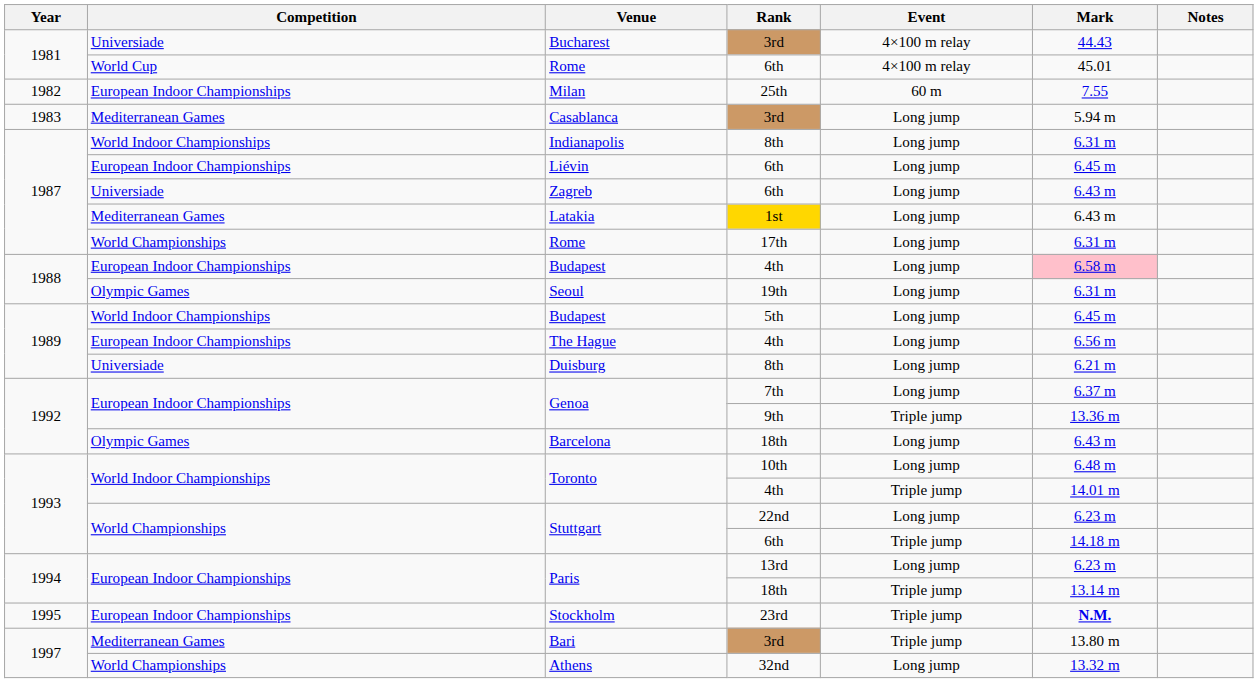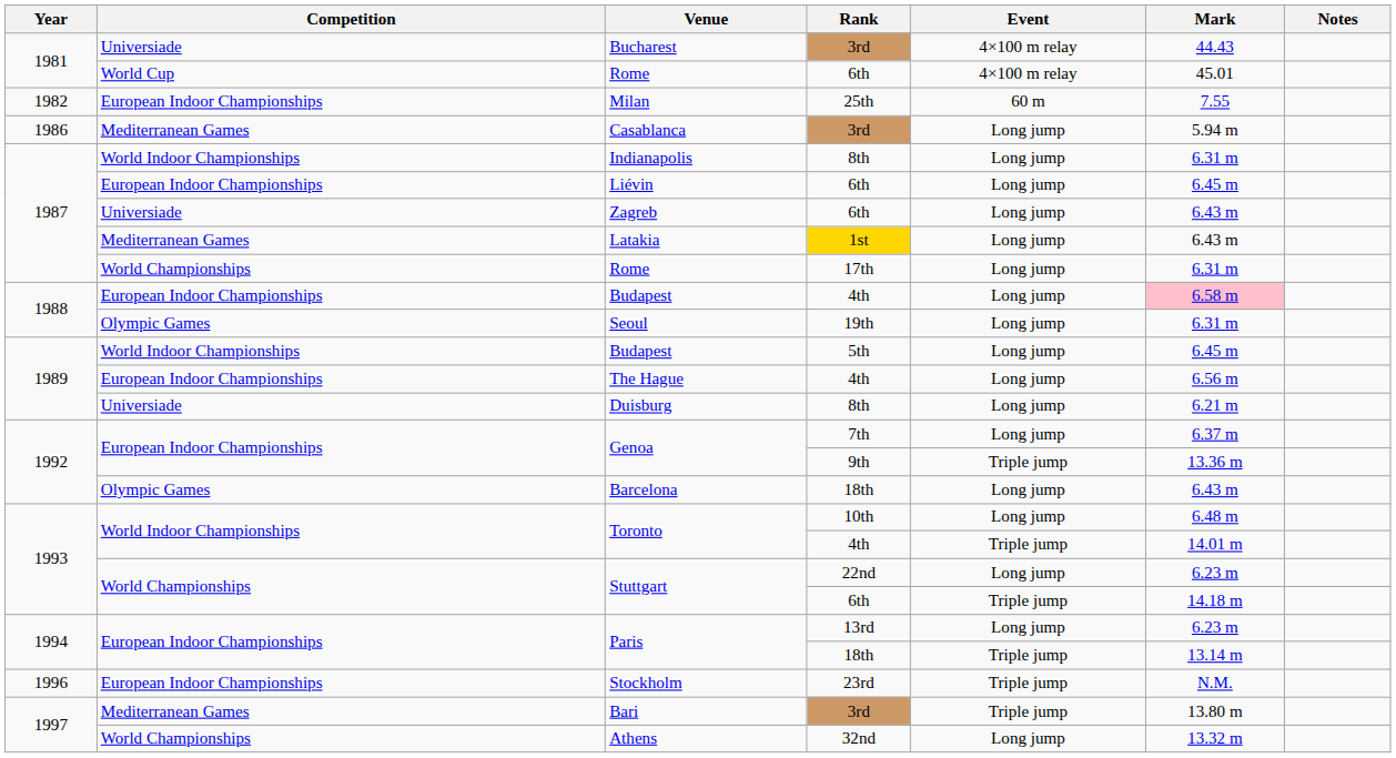 <table class="wikitable" width=60% style="font-size:90%; text-align:center;">
 <tr>
 <th>Year</th>
 <th>Competition</th>
 <th>Venue</th>
 <th>Rank</th>
 <th>Event</th>
 <th>Mark</th>
 <th>Notes</th>
 </tr>
 <tr>
 <td rowspan=2>1981</td>
 <td align=left><a href='#'>Universiade</a></td>
 <td align=left> <a href='#'>Bucharest</a></td>
 <td bgcolor=cc9966>3rd</td>
 <td>4×100 m relay</td>
 <td><a href='#'>44.43</a></td>
 <td></td>
 </tr>
 <tr>
 <td align=left><a href='#'>World Cup</a></td>
 <td align=left> <a href='#'>Rome</a></td>
 <td>6th</td>
 <td>4×100 m relay</td>
 <td>45.01</td>
 <td></td>
 </tr>
 <tr>
 <td>1982</td>
 <td align=left><a href='#'>European Indoor Championships</a></td>
 <td align=left> <a href='#'>Milan</a></td>
 <td>25th </td>
 <td>60 m</td>
 <td><a href='#'>7.55</a></td>
 <td></td>
 </tr>
 <tr>
-<td>1983</td>
+<td>1986</td>
 <td align=left><a href='#'>Mediterranean Games</a></td>
 <td align=left> <a href='#'>Casablanca</a></td>
 <td bgcolor=cc9966>3rd</td>
 <td>Long jump</td>
 <td>5.94 m</td>
 <td></td>
 </tr>
 <tr>
 <td rowspan=5>1987</td>
 <td align=left><a href='#'>World Indoor Championships</a></td>
 <td align=left> <a href='#'>Indianapolis</a></td>
 <td>8th</td>
 <td>Long jump</td>
 <td><a href='#'>6.31 m</a></td>
 <td></td>
 </tr>
 <tr>
 <td align=left><a href='#'>European Indoor Championships</a></td>
 <td align=left> <a href='#'>Liévin</a></td>
 <td>6th</td>
 <td>Long jump</td>
 <td><a href='#'>6.45 m</a></td>
 <td></td>
 </tr>
 <tr>
 <td align=left><a href='#'>Universiade</a></td>
 <td align=left> <a href='#'>Zagreb</a></td>
 <td>6th</td>
 <td>Long jump</td>
 <td><a href='#'>6.43 m</a></td>
 <td></td>
 </tr>
 <tr>
 <td align=left><a href='#'>Mediterranean Games</a></td>
 <td align=left> <a href='#'>Latakia</a></td>
 <td bgcolor=gold>1st</td>
 <td>Long jump</td>
 <td>6.43 m</td>
 <td></td>
 </tr>
 <tr>
 <td align=left><a href='#'>World Championships</a></td>
 <td align=left> <a href='#'>Rome</a></td>
 <td>17th </td>
 <td>Long  jump</td>
 <td><a href='#'>6.31 m</a></td>
 <td></td>
 </tr>
 <tr>
 <td rowspan=2>1988</td>
 <td align=left><a href='#'>European Indoor Championships</a></td>
 <td align=left> <a href='#'>Budapest</a></td>
 <td>4th</td>
 <td>Long jump</td>
 <td style="background: pink;"><a href='#'>6.58 m</a></td>
 <td></td>
 </tr>
 <tr>
 <td align=left><a href='#'>Olympic Games</a></td>
 <td align=left> <a href='#'>Seoul</a></td>
 <td>19th </td>
 <td>Long jump</td>
 <td><a href='#'>6.31 m</a></td>
 <td></td>
 </tr>
 <tr>
 <td rowspan=3>1989</td>
 <td align=left><a href='#'>World Indoor Championships</a></td>
 <td align=left> <a href='#'>Budapest</a></td>
 <td>5th</td>
 <td>Long jump</td>
 <td><a href='#'>6.45 m</a></td>
 <td></td>
 </tr>
 <tr>
 <td align=left><a href='#'>European Indoor Championships</a></td>
 <td align=left> <a href='#'>The Hague</a></td>
 <td>4th</td>
 <td>Long jump</td>
 <td><a href='#'>6.56 m</a></td>
 <td></td>
 </tr>
 <tr>
 <td align=left><a href='#'>Universiade</a></td>
 <td align=left> <a href='#'>Duisburg</a></td>
 <td>8th</td>
 <td>Long jump</td>
 <td><a href='#'>6.21 m</a></td>
 <td></td>
 </tr>
 <tr>
 <td rowspan=3>1992</td>
 <td rowspan=2 align=left><a href='#'>European Indoor Championships</a></td>
 <td rowspan=2 align=left> <a href='#'>Genoa</a></td>
 <td>7th</td>
 <td>Long jump</td>
 <td><a href='#'>6.37 m</a></td>
 <td></td>
 </tr>
 <tr>
 <td>9th</td>
 <td>Triple jump</td>
 <td><a href='#'>13.36 m</a></td>
 <td></td>
 </tr>
 <tr>
 <td align=left><a href='#'>Olympic Games</a></td>
 <td align=left> <a href='#'>Barcelona</a></td>
 <td>18th </td>
 <td>Long jump</td>
 <td><a href='#'>6.43 m</a></td>
 <td></td>
 </tr>
 <tr>
 <td rowspan=4>1993</td>
 <td rowspan=2 align=left><a href='#'>World Indoor Championships</a></td>
 <td rowspan=2 align=left> <a href='#'>Toronto</a></td>
 <td>10th</td>
 <td>Long jump</td>
 <td><a href='#'>6.48 m</a></td>
 <td></td>
 </tr>
 <tr>
 <td>4th</td>
 <td>Triple jump</td>
 <td><a href='#'>14.01 m</a></td>
 <td></td>
 </tr>
 <tr>
 <td align=left rowspan=2><a href='#'>World Championships</a></td>
 <td align=left rowspan=2> <a href='#'>Stuttgart</a></td>
 <td>22nd </td>
 <td>Long  jump</td>
 <td><a href='#'>6.23 m</a></td>
 <td></td>
 </tr>
 <tr>
 <td>6th</td>
 <td>Triple jump</td>
 <td><a href='#'>14.18 m</a></td>
 <td></td>
 </tr>
 <tr>
 <td rowspan=2>1994</td>
 <td rowspan=2 align=left><a href='#'>European Indoor Championships</a></td>
 <td rowspan=2 align=left> <a href='#'>Paris</a></td>
 <td>13rd </td>
 <td>Long  jump</td>
 <td><a href='#'>6.23 m</a></td>
 <td></td>
 </tr>
 <tr .>
 <td>18th </td>
 <td>Triple  jump</td>
 <td><a href='#'>13.14 m</a></td>
 <td></td>
 </tr>
 <tr>
-<td rowspan=1>1995</td>
+<td rowspan=1>1996</td>
 <td rowspan=1 align=left><a href='#'>European Indoor Championships</a></td>
 <td rowspan=1 align=left> <a href='#'>Stockholm</a></td>
 <td>23rd </td>
 <td>Triple  jump</td>
-<td><strong><a href='#'>N.M.</a></strong></td>
+<td><a href='#'>N.M.</a></td>
 <td></td>
 </tr>
 <tr>
 <td rowspan=2>1997</td>
 <td align=left><a href='#'>Mediterranean Games</a></td>
 <td align=left> <a href='#'>Bari</a></td>
 <td bgcolor=cc9966>3rd</td>
 <td>Triple jump</td>
 <td>13.80 m</td>
 <td></td>
 </tr>
 <tr>
 <td align=left><a href='#'>World Championships</a></td>
 <td align=left> <a href='#'>Athens</a></td>
 <td>32nd </td>
 <td>Long  jump</td>
 <td><a href='#'>13.32 m</a></td>
 <td></td>
 </tr>
 </table>
